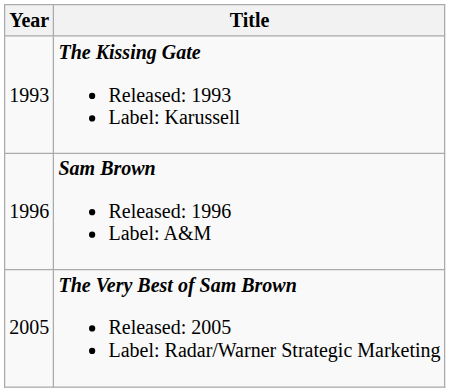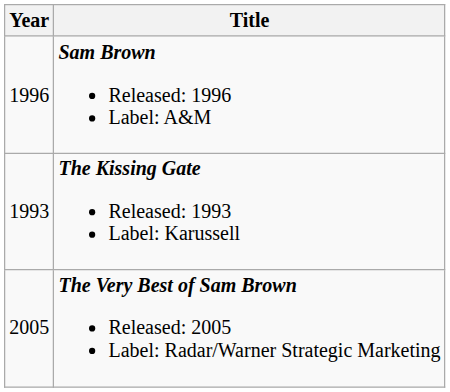 <table class="wikitable">
 <tr>
 <th scope="col">Year</th>
 <th scope="col">Title</th>
 </tr>
 <tr>
+<td style="text-align:center;">1996</td>
+<td><strong><em>Sam Brown</em></strong><br><ul><li>Released: 1996</li><li>Label: A&M</li></ul></td>
+</tr>
+<tr>
 <td style="text-align:center;">1993</td>
 <td><strong><em>The Kissing Gate</em></strong><br><ul><li>Released: 1993</li><li>Label: Karussell</li></ul></td>
-</tr>
-<tr>
-<td style="text-align:center;">1996</td>
-<td><strong><em>Sam Brown</em></strong><br><ul><li>Released: 1996</li><li>Label: A&M</li></ul></td>
 </tr>
 <tr>
 <td style="text-align:center;">2005</td>
 <td><strong><em>The Very Best of Sam Brown</em></strong><br><ul><li>Released: 2005</li><li>Label: Radar/Warner Strategic Marketing</li></ul></td>
 </tr>
 </table>
